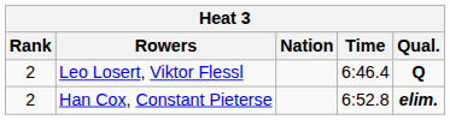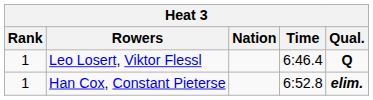 <table class="wikitable" style="text-align:center">
 <tr>
 <th colspan=5 align=center><strong>Heat 3</strong></th>
 </tr>
 <tr>
 <th>Rank</th>
 <th>Rowers</th>
 <th>Nation</th>
 <th>Time</th>
 <th>Qual.</th>
 </tr>
 <tr>
-<td>2</td>
+<td>1</td>
 <td align=left><a href='#'>Leo Losert</a>, <a href='#'>Viktor Flessl</a></td>
 <td align=left></td>
 <td>6:46.4</td>
 <td><strong>Q</strong></td>
 </tr>
 <tr>
-<td>2</td>
+<td>1</td>
 <td align=left><a href='#'>Han Cox</a>, <a href='#'>Constant Pieterse</a></td>
 <td align=left></td>
 <td>6:52.8</td>
 <td><strong><em>elim.</em></strong></td>
 </tr>
 </table>
